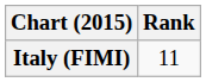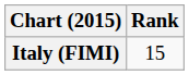 <table class="wikitable plainrowheaders">
 <tr>
 <th>Chart (2015)</th>
 <th>Rank</th>
 </tr>
 <tr>
 <th scope="row">Italy (FIMI)</th>
-<td style="text-align:center;">11</td>
+<td style="text-align:center;">15</td>
 </tr>
 </table>
